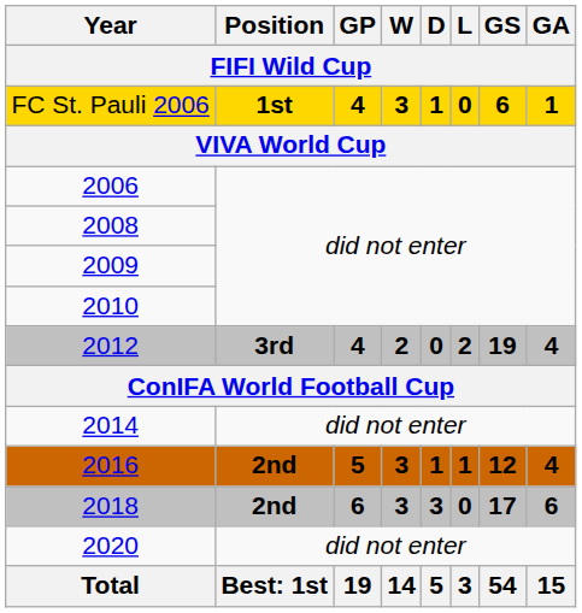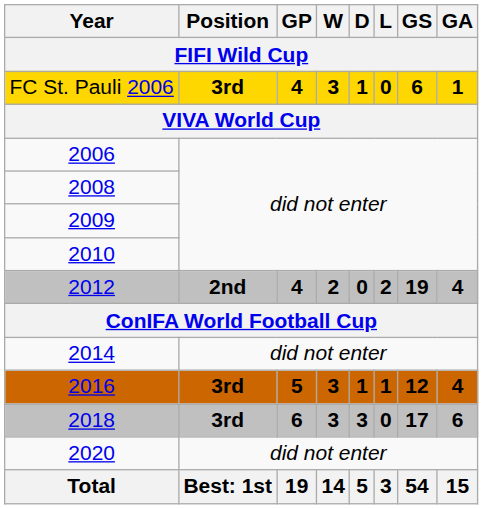 <table class="wikitable" style="text-align:center;">
 <tr>
 <th>Year</th>
 <th>Position</th>
 <th>GP</th>
 <th>W</th>
 <th>D</th>
 <th>L</th>
 <th>GS</th>
 <th>GA</th>
 </tr>
 <tr>
 <th colspan="8"><a href='#'>FIFI Wild Cup</a></th>
 </tr>
 <tr style="background:gold">
 <td>FC St. Pauli <a href='#'>2006</a></td>
-<td><strong>1st</strong></td>
+<td><strong>3rd</strong></td>
 <td><strong>4</strong></td>
 <td><strong>3</strong></td>
 <td><strong>1</strong></td>
 <td><strong>0</strong></td>
 <td><strong>6</strong></td>
 <td><strong>1</strong></td>
 </tr>
 <tr>
 <th colspan="8"><a href='#'>VIVA World Cup</a></th>
 </tr>
 <tr>
 <td> <a href='#'>2006</a></td>
 <td rowspan="4" colspan=7><em>did not enter</em></td>
 </tr>
 <tr>
 <td> <a href='#'>2008</a></td>
 </tr>
 <tr>
 <td> <a href='#'>2009</a></td>
 </tr>
 <tr>
 <td> <a href='#'>2010</a></td>
 </tr>
 <tr style="background:silver">
 <td> <a href='#'>2012</a></td>
-<td><strong>3rd</strong></td>
+<td><strong>2nd</strong></td>
 <td><strong>4</strong></td>
 <td><strong>2</strong></td>
 <td><strong>0</strong></td>
 <td><strong>2</strong></td>
 <td><strong>19</strong></td>
 <td><strong>4</strong></td>
 </tr>
 <tr>
 <th colspan="8"><a href='#'>ConIFA World Football Cup</a></th>
 </tr>
 <tr>
 <td> <a href='#'>2014</a></td>
 <td colspan=7><em>did not enter</em></td>
 </tr>
 <tr style="background:#CC6600">
 <td> <a href='#'>2016</a></td>
-<td><strong>2nd</strong></td>
+<td><strong>3rd</strong></td>
 <td><strong>5</strong></td>
 <td><strong>3</strong></td>
 <td><strong>1</strong></td>
 <td><strong>1</strong></td>
 <td><strong>12</strong></td>
 <td><strong>4</strong></td>
 </tr>
 <tr style="background:silver">
 <td> <a href='#'>2018</a></td>
-<td><strong>2nd</strong></td>
+<td><strong>3rd</strong></td>
 <td><strong>6</strong></td>
 <td><strong>3</strong></td>
 <td><strong>3</strong></td>
 <td><strong>0</strong></td>
 <td><strong>17</strong></td>
 <td><strong>6</strong></td>
 </tr>
 <tr>
 <td> <a href='#'>2020</a></td>
 <td colspan=7><em>did not enter</em></td>
 </tr>
 <tr>
 <th><strong>Total</strong></th>
 <th><strong>Best: 1st</strong></th>
 <th><strong>19</strong></th>
 <th><strong>14</strong></th>
 <th><strong>5</strong></th>
 <th><strong>3</strong></th>
 <th><strong>54</strong></th>
 <th><strong>15</strong></th>
 </tr>
 </table>
